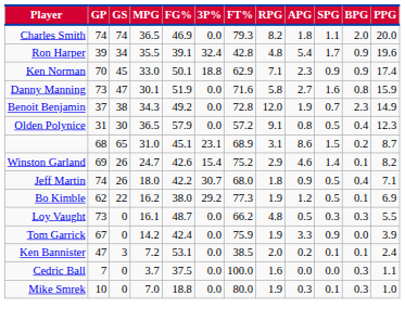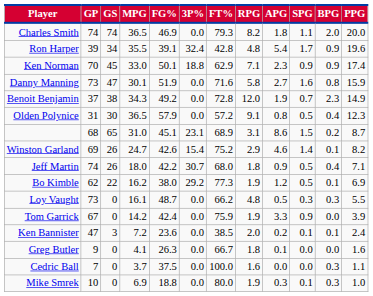 <table class="wikitable sortable" style="text-align:right;">
 <tr>
 <th style="background:#D50032; color:#FFFFFF; border-top:#003DA5 3px solid; border-bottom:#003DA5 3px solid;">Player</th>
 <th style="background:#D50032; color:#FFFFFF; border-top:#003DA5 3px solid; border-bottom:#003DA5 3px solid;">GP</th>
 <th style="background:#D50032; color:#FFFFFF; border-top:#003DA5 3px solid; border-bottom:#003DA5 3px solid;">GS</th>
 <th style="background:#D50032; color:#FFFFFF; border-top:#003DA5 3px solid; border-bottom:#003DA5 3px solid;">MPG</th>
 <th style="background:#D50032; color:#FFFFFF; border-top:#003DA5 3px solid; border-bottom:#003DA5 3px solid;">FG%</th>
 <th style="background:#D50032; color:#FFFFFF; border-top:#003DA5 3px solid; border-bottom:#003DA5 3px solid;">3P%</th>
 <th style="background:#D50032; color:#FFFFFF; border-top:#003DA5 3px solid; border-bottom:#003DA5 3px solid;">FT%</th>
 <th style="background:#D50032; color:#FFFFFF; border-top:#003DA5 3px solid; border-bottom:#003DA5 3px solid;">RPG</th>
 <th style="background:#D50032; color:#FFFFFF; border-top:#003DA5 3px solid; border-bottom:#003DA5 3px solid;">APG</th>
 <th style="background:#D50032; color:#FFFFFF; border-top:#003DA5 3px solid; border-bottom:#003DA5 3px solid;">SPG</th>
 <th style="background:#D50032; color:#FFFFFF; border-top:#003DA5 3px solid; border-bottom:#003DA5 3px solid;">BPG</th>
 <th style="background:#D50032; color:#FFFFFF; border-top:#003DA5 3px solid; border-bottom:#003DA5 3px solid;">PPG</th>
 </tr>
 <tr>
 <td><a href='#'>Charles Smith</a></td>
 <td>74</td>
 <td>74</td>
 <td>36.5</td>
 <td>46.9</td>
 <td>0.0</td>
 <td>79.3</td>
 <td>8.2</td>
 <td>1.8</td>
 <td>1.1</td>
 <td>2.0</td>
 <td>20.0</td>
 </tr>
 <tr>
 <td><a href='#'>Ron Harper</a></td>
 <td>39</td>
 <td>34</td>
 <td>35.5</td>
 <td>39.1</td>
 <td>32.4</td>
 <td>42.8</td>
 <td>4.8</td>
 <td>5.4</td>
 <td>1.7</td>
 <td>0.9</td>
 <td>19.6</td>
 </tr>
 <tr>
 <td><a href='#'>Ken Norman</a></td>
 <td>70</td>
 <td>45</td>
 <td>33.0</td>
 <td>50.1</td>
 <td>18.8</td>
 <td>62.9</td>
 <td>7.1</td>
 <td>2.3</td>
 <td>0.9</td>
 <td>0.9</td>
 <td>17.4</td>
 </tr>
 <tr>
 <td><a href='#'>Danny Manning</a></td>
 <td>73</td>
 <td>47</td>
 <td>30.1</td>
 <td>51.9</td>
 <td>0.0</td>
 <td>71.6</td>
 <td>5.8</td>
 <td>2.7</td>
 <td>1.6</td>
 <td>0.8</td>
 <td>15.9</td>
 </tr>
 <tr>
 <td><a href='#'>Benoit Benjamin</a></td>
 <td>37</td>
 <td>38</td>
 <td>34.3</td>
 <td>49.2</td>
 <td>0.0</td>
 <td>72.8</td>
 <td>12.0</td>
 <td>1.9</td>
 <td>0.7</td>
 <td>2.3</td>
 <td>14.9</td>
 </tr>
 <tr>
 <td><a href='#'>Olden Polynice</a></td>
 <td>31</td>
 <td>30</td>
 <td>36.5</td>
 <td>57.9</td>
 <td>0.0</td>
 <td>57.2</td>
 <td>9.1</td>
 <td>0.8</td>
 <td>0.5</td>
 <td>0.4</td>
 <td>12.3</td>
 </tr>
 <tr>
 <td></td>
 <td>68</td>
 <td>65</td>
 <td>31.0</td>
 <td>45.1</td>
 <td>23.1</td>
 <td>68.9</td>
 <td>3.1</td>
 <td>8.6</td>
 <td>1.5</td>
 <td>0.2</td>
 <td>8.7</td>
 </tr>
 <tr>
 <td><a href='#'>Winston Garland</a></td>
 <td>69</td>
 <td>26</td>
 <td>24.7</td>
 <td>42.6</td>
 <td>15.4</td>
 <td>75.2</td>
 <td>2.9</td>
 <td>4.6</td>
 <td>1.4</td>
 <td>0.1</td>
 <td>8.2</td>
 </tr>
 <tr>
 <td><a href='#'>Jeff Martin</a></td>
 <td>74</td>
 <td>26</td>
 <td>18.0</td>
 <td>42.2</td>
 <td>30.7</td>
 <td>68.0</td>
 <td>1.8</td>
 <td>0.9</td>
 <td>0.5</td>
 <td>0.4</td>
 <td>7.1</td>
 </tr>
 <tr>
 <td><a href='#'>Bo Kimble</a></td>
 <td>62</td>
 <td>22</td>
 <td>16.2</td>
 <td>38.0</td>
 <td>29.2</td>
 <td>77.3</td>
 <td>1.9</td>
 <td>1.2</td>
 <td>0.5</td>
 <td>0.1</td>
 <td>6.9</td>
 </tr>
 <tr>
 <td><a href='#'>Loy Vaught</a></td>
 <td>73</td>
 <td>0</td>
 <td>16.1</td>
 <td>48.7</td>
 <td>0.0</td>
 <td>66.2</td>
 <td>4.8</td>
 <td>0.5</td>
 <td>0.3</td>
 <td>0.3</td>
 <td>5.5</td>
 </tr>
 <tr>
 <td><a href='#'>Tom Garrick</a></td>
 <td>67</td>
 <td>0</td>
 <td>14.2</td>
 <td>42.4</td>
 <td>0.0</td>
 <td>75.9</td>
 <td>1.9</td>
 <td>3.3</td>
 <td>0.9</td>
 <td>0.0</td>
 <td>3.9</td>
 </tr>
 <tr>
 <td><a href='#'>Ken Bannister</a></td>
 <td>47</td>
 <td>3</td>
 <td>7.2</td>
-<td>53.1</td>
+<td>23.6</td>
 <td>0.0</td>
 <td>38.5</td>
 <td>2.0</td>
 <td>0.2</td>
 <td>0.1</td>
 <td>0.1</td>
 <td>2.4</td>
+</tr>
+<tr>
+<td><a href='#'>Greg Butler</a></td>
+<td>9</td>
+<td>0</td>
+<td>4.1</td>
+<td>26.3</td>
+<td>0.0</td>
+<td>66.7</td>
+<td>1.8</td>
+<td>0.1</td>
+<td>0.0</td>
+<td>0.0</td>
+<td>1.6</td>
 </tr>
 <tr>
 <td><a href='#'>Cedric Ball</a></td>
 <td>7</td>
 <td>0</td>
 <td>3.7</td>
 <td>37.5</td>
 <td>0.0</td>
 <td>100.0</td>
 <td>1.6</td>
 <td>0.0</td>
 <td>0.0</td>
 <td>0.3</td>
 <td>1.1</td>
 </tr>
 <tr>
 <td><a href='#'>Mike Smrek</a></td>
 <td>10</td>
 <td>0</td>
-<td>7.0</td>
+<td>6.9</td>
 <td>18.8</td>
 <td>0.0</td>
 <td>80.0</td>
 <td>1.9</td>
 <td>0.3</td>
 <td>0.1</td>
 <td>0.3</td>
 <td>1.0</td>
 </tr>
 </table>
